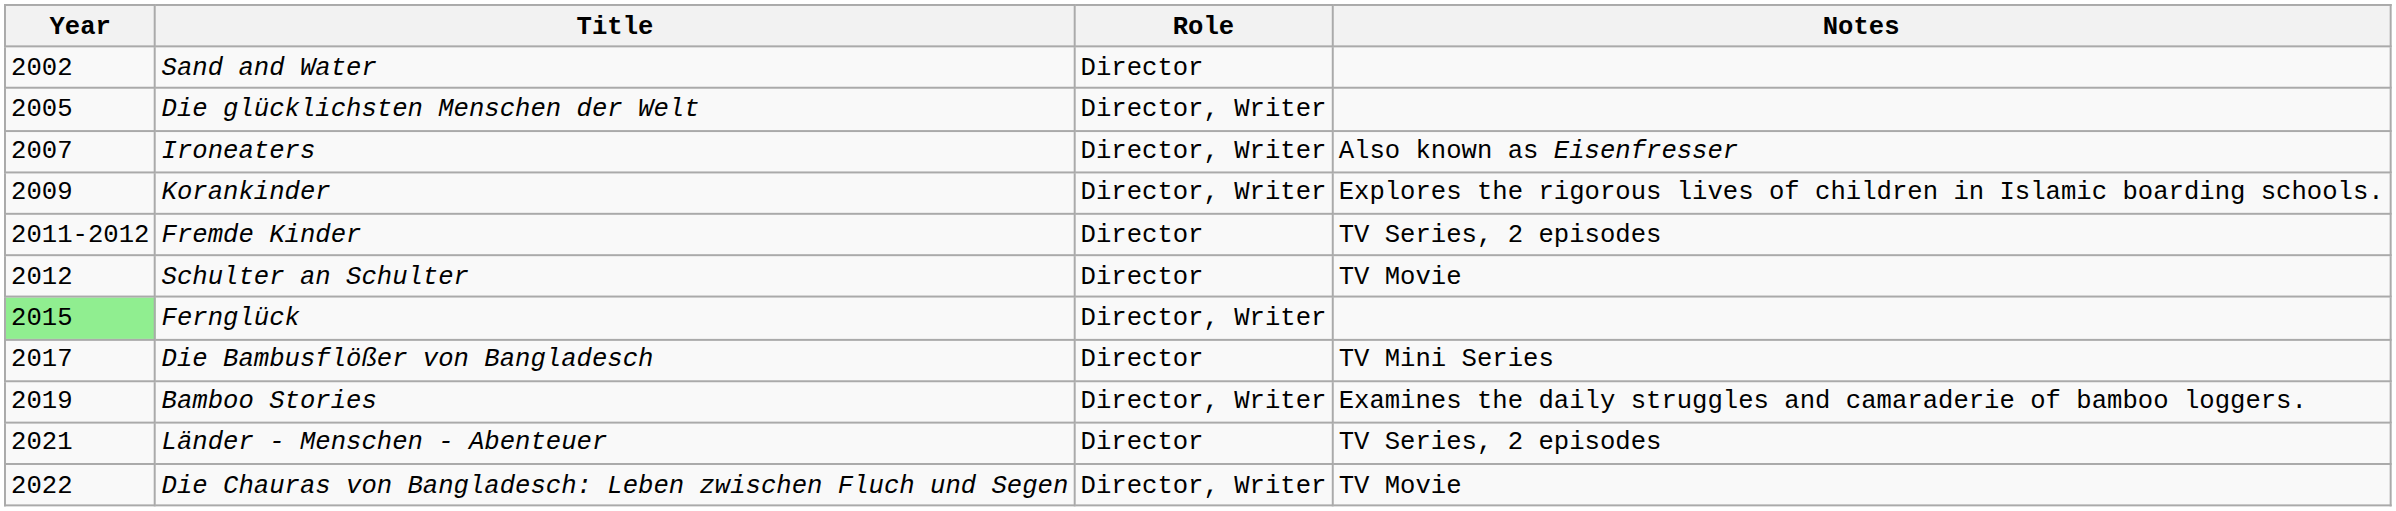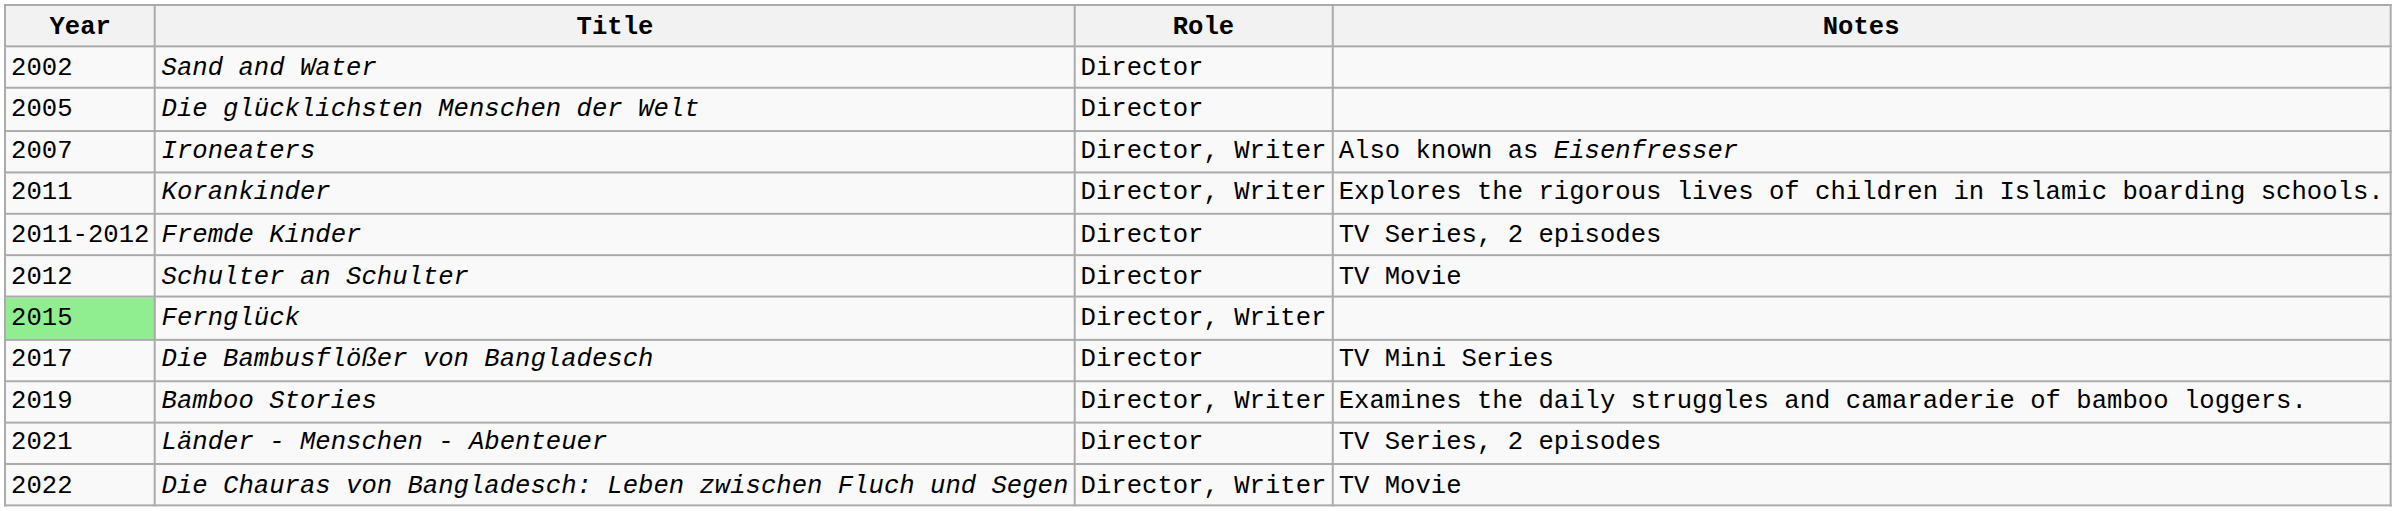 <table class="wikitable">
 <tr>
 <th>Year</th>
 <th>Title</th>
 <th>Role</th>
 <th>Notes</th>
 </tr>
 <tr>
 <td>2002</td>
 <td><em>Sand and Water</em></td>
 <td>Director</td>
 <td></td>
 </tr>
 <tr>
 <td>2005</td>
 <td><em>Die glücklichsten Menschen der Welt</em></td>
-<td>Director, Writer</td>
+<td>Director</td>
 <td></td>
 </tr>
 <tr>
 <td>2007</td>
 <td><em>Ironeaters</em></td>
 <td>Director, Writer</td>
 <td>Also known as <em>Eisenfresser</em></td>
 </tr>
 <tr>
-<td>2009</td>
+<td>2011</td>
 <td><em>Korankinder</em></td>
 <td>Director, Writer</td>
 <td>Explores the rigorous lives of children in Islamic boarding schools.</td>
 </tr>
 <tr>
 <td>2011-2012</td>
 <td><em>Fremde Kinder</em></td>
 <td>Director</td>
 <td>TV Series, 2 episodes</td>
 </tr>
 <tr>
 <td>2012</td>
 <td><em>Schulter an Schulter</em></td>
 <td>Director</td>
 <td>TV Movie</td>
 </tr>
 <tr>
 <td style="background: lightgreen;">2015</td>
 <td><em>Fernglück</em></td>
 <td>Director, Writer</td>
 <td></td>
 </tr>
 <tr>
 <td>2017</td>
 <td><em>Die Bambusflößer von Bangladesch</em></td>
 <td>Director</td>
 <td>TV Mini Series</td>
 </tr>
 <tr>
 <td>2019</td>
 <td><em>Bamboo Stories</em></td>
 <td>Director, Writer</td>
 <td>Examines the daily struggles and camaraderie of bamboo loggers.</td>
 </tr>
 <tr>
 <td>2021</td>
 <td><em>Länder - Menschen - Abenteuer</em></td>
 <td>Director</td>
 <td>TV Series, 2 episodes</td>
 </tr>
 <tr>
 <td>2022</td>
 <td><em>Die Chauras von Bangladesch: Leben zwischen Fluch und Segen</em></td>
 <td>Director, Writer</td>
 <td>TV Movie</td>
 </tr>
 </table>
